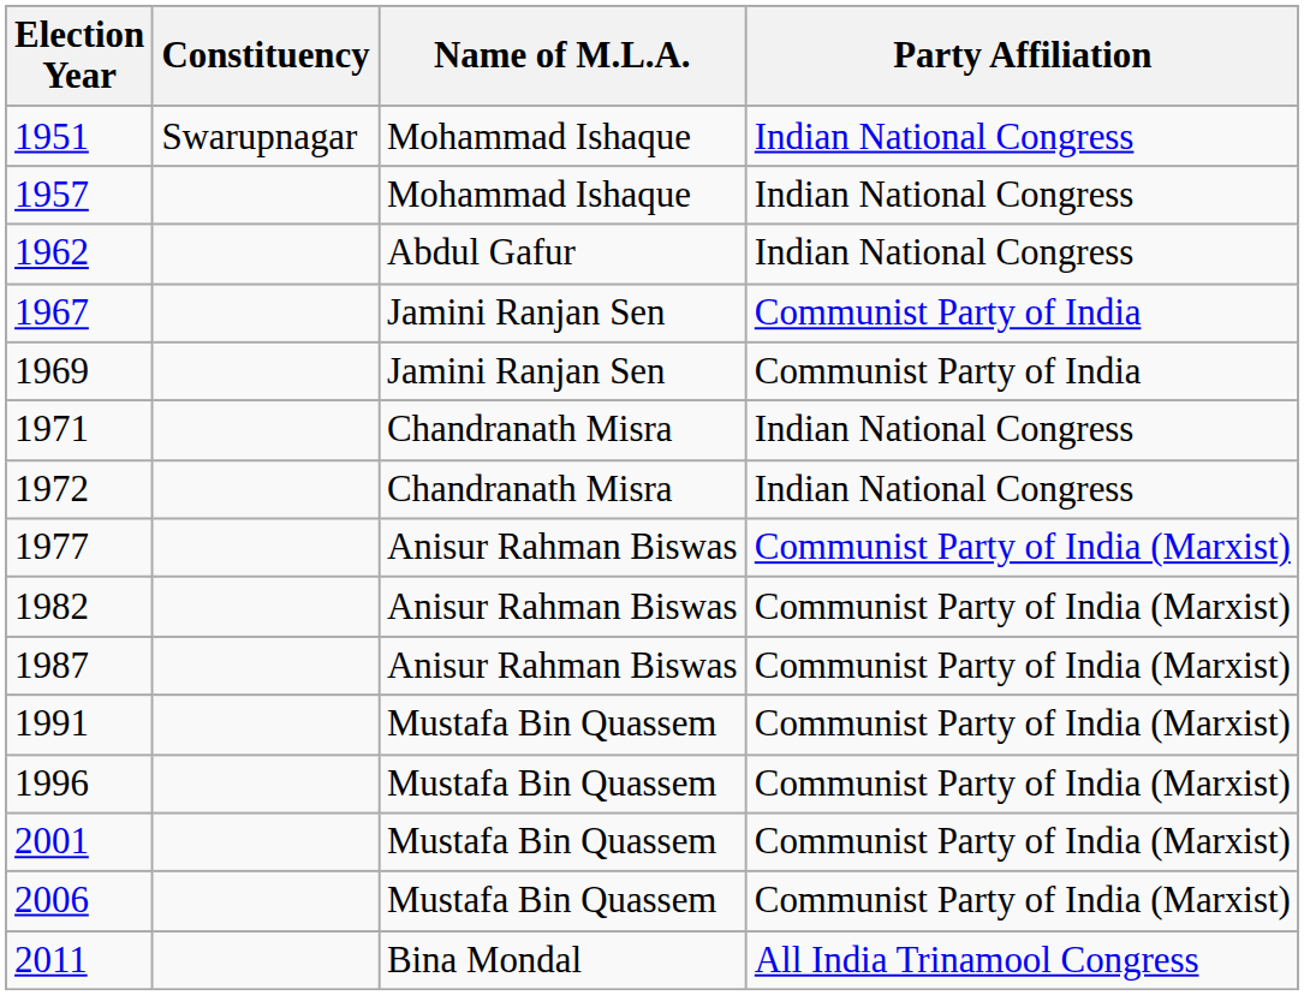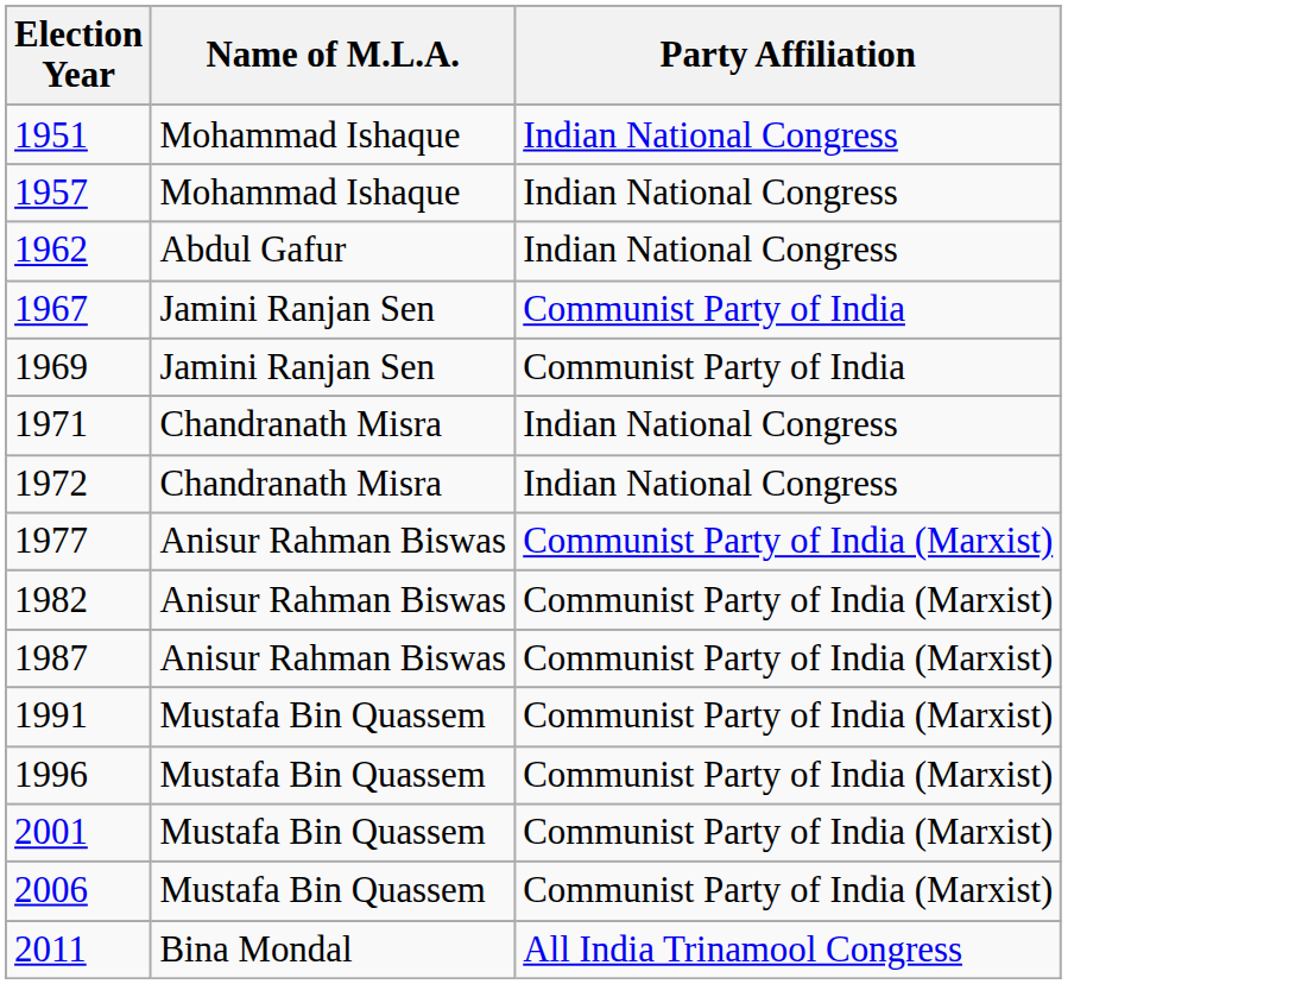 <table class="wikitable sortable"ìÍĦĤĠčw>
 <tr>
 <th>Election<br> Year</th>
-<th>Constituency</th>
 <th>Name of M.L.A.</th>
 <th>Party Affiliation</th>
 </tr>
 <tr>
 <td><a href='#'>1951</a></td>
-<td>Swarupnagar</td>
 <td>Mohammad Ishaque</td>
 <td><a href='#'>Indian National Congress</a></td>
 </tr>
 <tr>
 <td><a href='#'>1957</a></td>
-<td></td>
 <td>Mohammad Ishaque</td>
 <td>Indian National Congress</td>
 </tr>
 <tr>
 <td><a href='#'>1962</a></td>
-<td></td>
 <td>Abdul Gafur</td>
 <td>Indian National Congress </td>
 </tr>
 <tr>
 <td><a href='#'>1967</a></td>
-<td></td>
 <td>Jamini Ranjan Sen</td>
 <td><a href='#'>Communist Party of India</a></td>
 </tr>
 <tr>
 <td>1969</td>
-<td></td>
 <td>Jamini Ranjan Sen</td>
 <td>Communist Party of India</td>
 </tr>
 <tr>
 <td>1971</td>
-<td></td>
 <td>Chandranath Misra</td>
 <td>Indian National Congress</td>
 </tr>
 <tr>
 <td>1972</td>
-<td></td>
 <td>Chandranath Misra</td>
 <td>Indian National Congress</td>
 </tr>
 <tr>
 <td>1977</td>
-<td></td>
 <td>Anisur Rahman Biswas</td>
 <td><a href='#'>Communist Party of India (Marxist)</a></td>
 </tr>
 <tr>
 <td>1982</td>
-<td></td>
 <td>Anisur Rahman Biswas</td>
 <td>Communist Party of India (Marxist)</td>
 </tr>
 <tr>
 <td>1987</td>
-<td></td>
 <td>Anisur Rahman Biswas</td>
 <td>Communist Party of India (Marxist)</td>
 </tr>
 <tr>
 <td>1991</td>
-<td></td>
 <td>Mustafa Bin Quassem</td>
 <td>Communist Party of India (Marxist)</td>
 </tr>
 <tr>
 <td>1996</td>
-<td></td>
 <td>Mustafa Bin Quassem</td>
 <td>Communist Party of India (Marxist)</td>
 </tr>
 <tr>
 <td><a href='#'>2001</a></td>
-<td></td>
 <td>Mustafa Bin Quassem</td>
 <td>Communist Party of India (Marxist)</td>
 </tr>
 <tr>
 <td><a href='#'>2006</a></td>
-<td></td>
 <td>Mustafa Bin Quassem</td>
 <td>Communist Party of India (Marxist)</td>
 </tr>
 <tr>
 <td><a href='#'>2011</a></td>
-<td></td>
 <td>Bina Mondal</td>
 <td><a href='#'>All India Trinamool Congress</a></td>
 </tr>
 </table>
